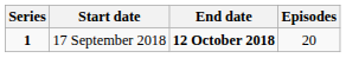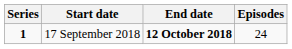 <table class="wikitable" style="text-align:center;">
 <tr>
 <th>Series</th>
 <th>Start date</th>
 <th>End date</th>
 <th>Episodes</th>
 </tr>
 <tr>
 <td><strong>1</strong></td>
 <td>17 September 2018</td>
 <td><strong>12 October 2018</strong></td>
-<td>20</td>
+<td>24</td>
 </tr>
 </table>
